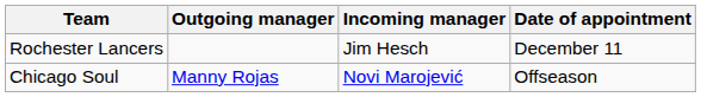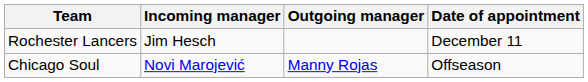 <table class="wikitable sortable">
 <tr>
 <th>Team</th>
+<th>Incoming manager</th>
 <th>Outgoing manager</th>
-<th>Incoming manager</th>
 <th>Date of appointment</th>
 </tr>
 <tr>
 <td>Rochester Lancers</td>
+<td> Jim Hesch </td>
 <td>  </td>
-<td> Jim Hesch </td>
 <td>December 11</td>
 </tr>
 <tr>
 <td>Chicago Soul</td>
+<td> <a href='#'>Novi Marojević</a></td>
 <td> <a href='#'>Manny Rojas</a></td>
-<td> <a href='#'>Novi Marojević</a></td>
 <td>Offseason</td>
 </tr>
 </table>
